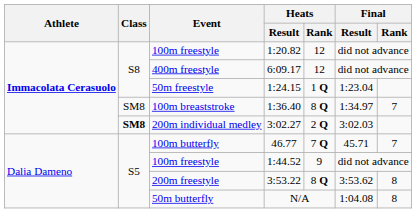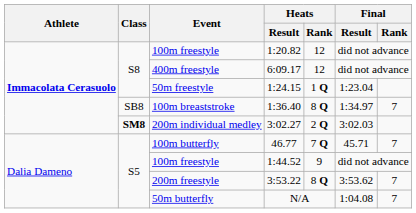 <table class=wikitable style="font-size:90%">
 <tr>
 <th rowspan="2">Athlete</th>
 <th rowspan="2">Class</th>
 <th rowspan="2">Event</th>
 <th colspan="2">Heats</th>
 <th colspan="2">Final</th>
 </tr>
 <tr>
 <th>Result</th>
 <th>Rank</th>
 <th>Result</th>
 <th>Rank</th>
 </tr>
 <tr>
 <td rowspan="5"><strong><a href='#'>Immacolata Cerasuolo</a></strong></td>
 <td rowspan="3" style="text-align:center;">S8</td>
 <td><a href='#'>100m freestyle</a></td>
 <td style="text-align:center;">1:20.82</td>
 <td style="text-align:center;">12</td>
 <td style="text-align:center;" colspan="2">did not advance</td>
 </tr>
 <tr>
 <td><a href='#'>400m freestyle</a></td>
 <td style="text-align:center;">6:09.17</td>
 <td style="text-align:center;">12</td>
 <td style="text-align:center;" colspan="2">did not advance</td>
 </tr>
 <tr>
 <td><a href='#'>50m freestyle</a></td>
 <td style="text-align:center;">1:24.15</td>
 <td style="text-align:center;">1 <strong>Q</strong></td>
 <td style="text-align:center;">1:23.04</td>
 <td style="text-align:center;"></td>
 </tr>
 <tr>
-<td style="text-align:center;">SM8</td>
+<td style="text-align:center;">SB8</td>
 <td><a href='#'>100m breaststroke</a></td>
 <td style="text-align:center;">1:36.40</td>
 <td style="text-align:center;">8 <strong>Q</strong></td>
 <td style="text-align:center;">1:34.97</td>
 <td style="text-align:center;">7</td>
 </tr>
 <tr>
 <td style="text-align:center;"><strong>SM8</strong></td>
 <td><a href='#'>200m individual medley</a></td>
 <td style="text-align:center;">3:02.27</td>
 <td style="text-align:center;">2 <strong>Q</strong></td>
 <td style="text-align:center;">3:02.03</td>
 <td style="text-align:center;"></td>
 </tr>
 <tr>
 <td rowspan="4"><a href='#'>Dalia Dameno</a></td>
 <td rowspan="4" style="text-align:center;">S5</td>
 <td><a href='#'>100m butterfly</a></td>
 <td style="text-align:center;">46.77</td>
 <td style="text-align:center;">7 <strong>Q</strong></td>
 <td style="text-align:center;">45.71</td>
 <td style="text-align:center;">7</td>
 </tr>
 <tr>
 <td><a href='#'>100m freestyle</a></td>
 <td style="text-align:center;">1:44.52</td>
 <td style="text-align:center;">9</td>
 <td style="text-align:center;" colspan="2">did not advance</td>
 </tr>
 <tr>
 <td><a href='#'>200m freestyle</a></td>
 <td style="text-align:center;">3:53.22</td>
 <td style="text-align:center;">8 <strong>Q</strong></td>
 <td style="text-align:center;">3:53.62</td>
-<td style="text-align:center;">8</td>
+<td style="text-align:center;">7</td>
 </tr>
 <tr>
 <td><a href='#'>50m butterfly</a></td>
 <td style="text-align:center;" colspan="2">N/A</td>
 <td style="text-align:center;">1:04.08</td>
-<td style="text-align:center;">8</td>
+<td style="text-align:center;">7</td>
 </tr>
 </table>
